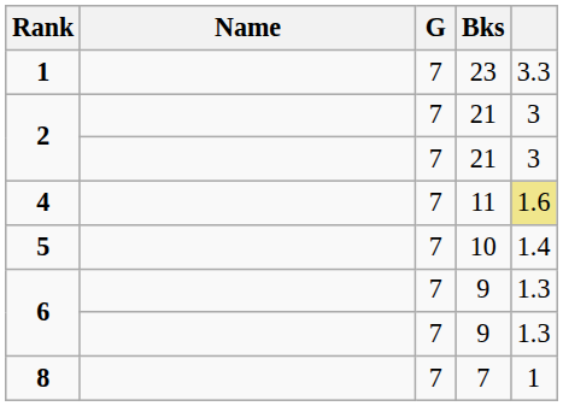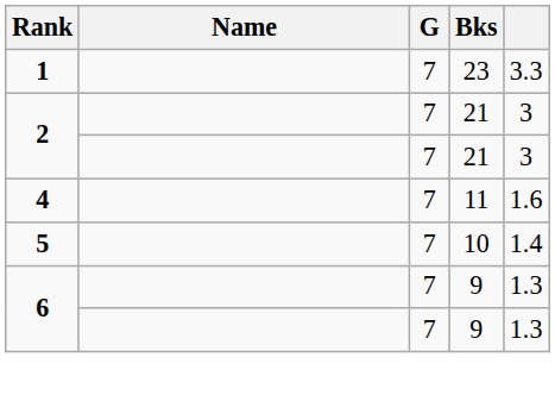 <table class="wikitable" style="text-align:center; font-size:90%;">
 <tr>
 <th width=10px>Rank</th>
 <th width=175px>Name</th>
 <th width=15px>G</th>
 <th width=10px>Bks</th>
 <th width=10px></th>
 </tr>
 <tr>
 <td><strong>1</strong></td>
 <td align=left><strong></strong></td>
 <td>7</td>
 <td>23</td>
 <td>3.3</td>
 </tr>
 <tr>
 <td rowspan=2><strong>2</strong></td>
 <td align=left></td>
 <td>7</td>
 <td>21</td>
 <td>3</td>
 </tr>
 <tr>
 <td align=left></td>
 <td>7</td>
 <td>21</td>
 <td>3</td>
 </tr>
 <tr>
 <td><strong>4</strong></td>
 <td align=left></td>
 <td>7</td>
 <td>11</td>
-<td style="background: khaki;">1.6</td>
+<td>1.6</td>
 </tr>
 <tr>
 <td><strong>5</strong></td>
 <td align=left></td>
 <td>7</td>
 <td>10</td>
 <td>1.4</td>
 </tr>
 <tr>
 <td rowspan=2><strong>6</strong></td>
 <td align=left></td>
 <td>7</td>
 <td>9</td>
 <td>1.3</td>
 </tr>
 <tr>
 <td align=left></td>
 <td>7</td>
 <td>9</td>
 <td>1.3</td>
 </tr>
-<tr>
-<td><strong>8</strong></td>
-<td align=left></td>
-<td>7</td>
-<td>7</td>
-<td>1</td>
-</tr>
 </table>
